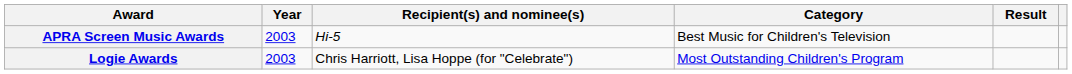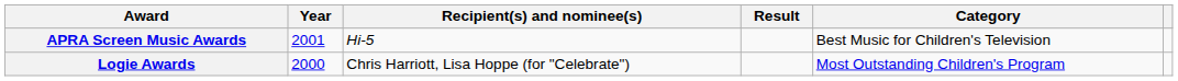 <table class="wikitable plainrowheaders sortable" style="width:99%;">
 <tr style="background:#ccc; text-align:center;">
 <th scope="col">Award</th>
 <th scope="col">Year</th>
 <th scope="col">Recipient(s) and nominee(s)</th>
+<th scope="col">Result</th>
 <th scope="col">Category</th>
-<th scope="col">Result</th>
 <th scope="col" class="unsortable"></th>
 </tr>
 <tr>
 <th scope="row"><a href='#'>APRA Screen Music Awards</a></th>
-<td><a href='#'>2003</a></td>
+<td><a href='#'>2001</a></td>
 <td data-sort-value="Hi-5"><em>Hi-5</em></td>
+<td></td>
 <td>Best Music for Children's Television</td>
-<td></td>
 <td style="text-align:center;"></td>
 </tr>
 <tr>
 <th scope="row"><a href='#'>Logie Awards</a></th>
-<td><a href='#'>2003</a></td>
+<td><a href='#'>2000</a></td>
 <td data-sort-value="Harriott, Chris (for "Celebrate")">Chris Harriott, Lisa Hoppe (for "Celebrate")</td>
+<td></td>
 <td><a href='#'>Most Outstanding Children's Program</a></td>
-<td></td>
 <td style="text-align:center;"></td>
 </tr>
 </table>
